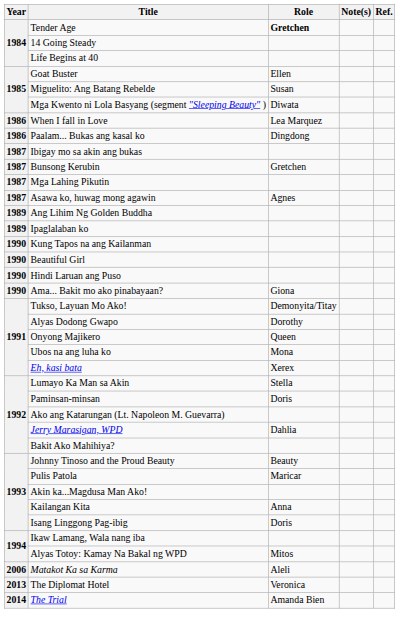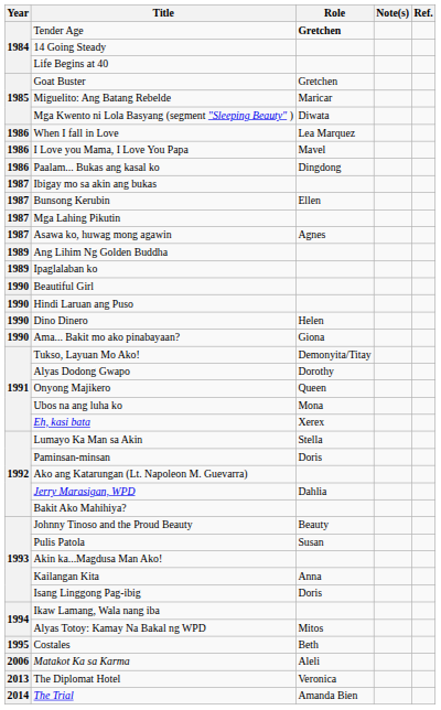 <table class="wikitable plainrowheaders sortable">
 <tr>
 <th scope="col">Year</th>
 <th scope="col">Title</th>
 <th scope="col" class="unsortable">Role</th>
 <th scope="col" class="unsortable">Note(s)</th>
 <th>Ref.</th>
 </tr>
 <tr>
 <th rowspan="3">1984</th>
 <td>Tender Age</td>
 <td><strong>Gretchen</strong></td>
 <td></td>
 <td></td>
 </tr>
 <tr>
 <td>14 Going Steady</td>
 <td></td>
 <td></td>
 <td></td>
 </tr>
 <tr>
 <td>Life Begins at 40</td>
 <td></td>
 <td></td>
 <td></td>
 </tr>
 <tr>
 <th rowspan="3">1985</th>
 <td>Goat Buster</td>
-<td>Ellen</td>
+<td>Gretchen</td>
 <td></td>
 <td></td>
 </tr>
 <tr>
 <td>Miguelito: Ang Batang Rebelde</td>
-<td>Susan</td>
+<td>Maricar</td>
 <td></td>
 <td></td>
 </tr>
 <tr>
 <td>Mga Kwento ni Lola Basyang (segment <em><a href='#'>"Sleeping Beauty"</a></em> )</td>
 <td>Diwata</td>
 <td></td>
 <td></td>
 </tr>
 <tr>
 <th>1986</th>
 <td>When I fall in Love</td>
 <td>Lea Marquez</td>
+<td></td>
+<td></td>
+</tr>
+<tr>
+<th>1986</th>
+<td>I Love you Mama, I Love You Papa</td>
+<td>Mavel</td>
 <td></td>
 <td></td>
 </tr>
 <tr>
 <th>1986</th>
 <td>Paalam... Bukas ang kasal ko</td>
 <td>Dingdong</td>
 <td></td>
 <td></td>
 </tr>
 <tr>
 <th>1987</th>
 <td>Ibigay mo sa akin ang bukas</td>
 <td></td>
 <td></td>
 <td></td>
 </tr>
 <tr>
 <th>1987</th>
 <td>Bunsong Kerubin</td>
-<td>Gretchen</td>
+<td>Ellen</td>
 <td></td>
 <td></td>
 </tr>
 <tr>
 <th>1987</th>
 <td>Mga Lahing Pikutin</td>
 <td></td>
 <td></td>
 <td></td>
 </tr>
 <tr>
 <th>1987</th>
 <td>Asawa ko, huwag mong agawin</td>
 <td>Agnes</td>
 <td></td>
 <td></td>
 </tr>
 <tr>
 <th>1989</th>
 <td>Ang Lihim Ng Golden Buddha</td>
 <td></td>
 <td></td>
 <td></td>
 </tr>
 <tr>
 <th>1989</th>
 <td>Ipaglalaban ko</td>
 <td></td>
 <td></td>
 <td></td>
 </tr>
 <tr>
 <th>1990</th>
-<td>Kung Tapos na ang Kailanman</td>
-<td></td>
-<td></td>
-<td></td>
-</tr>
-<tr>
-<th>1990</th>
 <td>Beautiful Girl</td>
 <td></td>
 <td></td>
 <td></td>
 </tr>
 <tr>
 <th>1990</th>
 <td>Hindi Laruan ang Puso</td>
 <td></td>
+<td></td>
+<td></td>
+</tr>
+<tr>
+<th>1990</th>
+<td>Dino Dinero</td>
+<td>Helen</td>
 <td></td>
 <td></td>
 </tr>
 <tr>
 <th>1990</th>
 <td>Ama... Bakit mo ako pinabayaan?</td>
 <td>Giona</td>
 <td></td>
 <td></td>
 </tr>
 <tr>
 <th rowspan="5">1991</th>
 <td>Tukso, Layuan Mo Ako!</td>
 <td>Demonyita/Titay</td>
 <td></td>
 <td></td>
 </tr>
 <tr>
 <td>Alyas Dodong Gwapo</td>
 <td>Dorothy</td>
 <td></td>
 <td></td>
 </tr>
 <tr>
 <td>Onyong Majikero</td>
 <td>Queen</td>
 <td></td>
 <td></td>
 </tr>
 <tr>
 <td>Ubos na ang luha ko</td>
 <td>Mona</td>
 <td></td>
 <td></td>
 </tr>
 <tr>
 <td><em><a href='#'>Eh, kasi bata</a></em></td>
 <td>Xerex</td>
 <td></td>
 <td></td>
 </tr>
 <tr>
 <th rowspan="5">1992</th>
 <td>Lumayo Ka Man sa Akin</td>
 <td>Stella</td>
 <td></td>
 <td></td>
 </tr>
 <tr>
 <td>Paminsan-minsan</td>
 <td>Doris</td>
 <td></td>
 <td></td>
 </tr>
 <tr>
 <td>Ako ang Katarungan (Lt. Napoleon M. Guevarra)</td>
 <td></td>
 <td></td>
 <td></td>
 </tr>
 <tr>
 <td><em><a href='#'>Jerry Marasigan, WPD</a></em></td>
 <td>Dahlia</td>
 <td></td>
 <td></td>
 </tr>
 <tr>
 <td>Bakit Ako Mahihiya?</td>
 <td></td>
 <td></td>
 <td></td>
 </tr>
 <tr>
 <th rowspan="5">1993</th>
 <td>Johnny Tinoso and the Proud Beauty</td>
 <td>Beauty</td>
 <td></td>
 <td></td>
 </tr>
 <tr>
 <td>Pulis Patola</td>
-<td>Maricar</td>
+<td>Susan</td>
 <td></td>
 <td></td>
 </tr>
 <tr>
 <td>Akin ka...Magdusa Man Ako!</td>
 <td></td>
 <td></td>
 <td></td>
 </tr>
 <tr>
 <td>Kailangan Kita</td>
 <td>Anna</td>
 <td></td>
 <td></td>
 </tr>
 <tr>
 <td>Isang Linggong Pag-ibig</td>
 <td>Doris</td>
 <td></td>
 <td></td>
 </tr>
 <tr>
 <th rowspan="2">1994</th>
 <td>Ikaw Lamang, Wala nang iba</td>
 <td></td>
 <td></td>
 <td></td>
 </tr>
 <tr>
 <td>Alyas Totoy: Kamay Na Bakal ng WPD</td>
 <td>Mitos</td>
 <td></td>
 <td></td>
 </tr>
 <tr>
+<th>1995</th>
+<td>Costales</td>
+<td>Beth</td>
+<td></td>
+<td></td>
+</tr>
+<tr>
 <th>2006</th>
 <td><em>Matakot Ka sa Karma</em></td>
 <td>Aleli</td>
 <td></td>
 <td></td>
 </tr>
 <tr>
 <th>2013</th>
 <td>The Diplomat Hotel</td>
 <td>Veronica</td>
 <td></td>
 <td></td>
 </tr>
 <tr>
 <th>2014</th>
 <td><em><a href='#'>The Trial</a></em></td>
 <td>Amanda Bien</td>
 <td></td>
 <td></td>
 </tr>
 </table>
